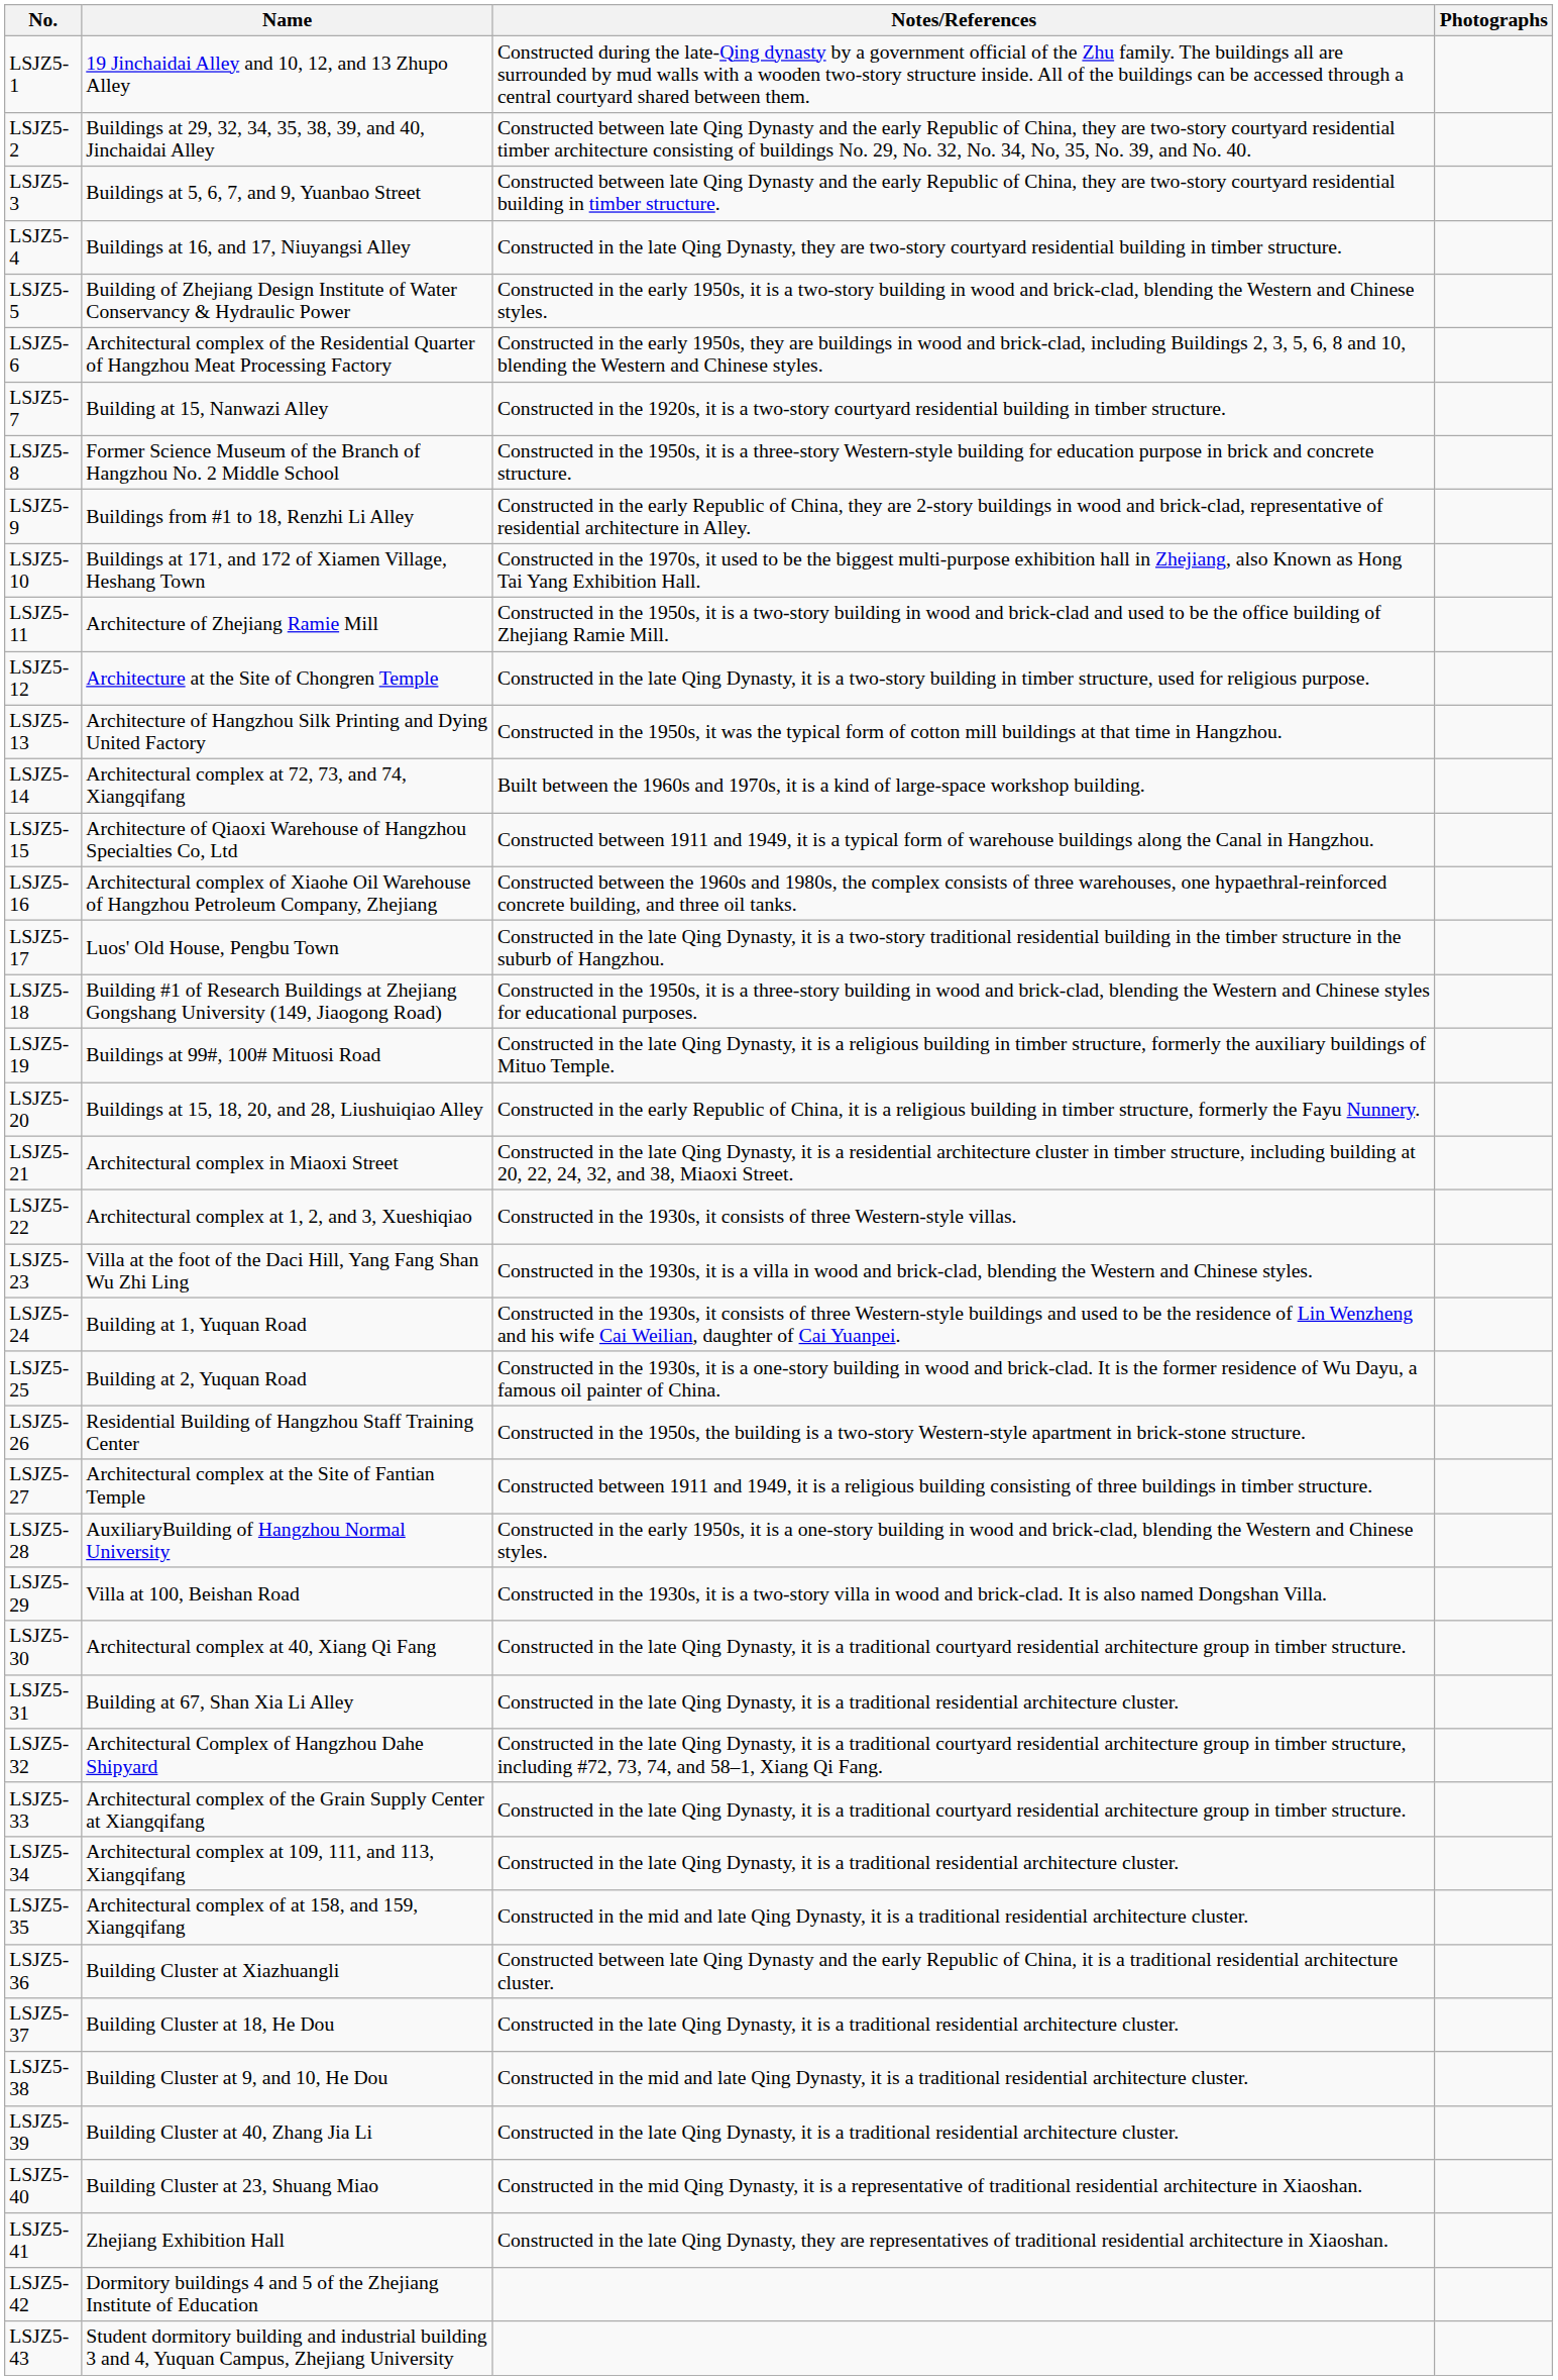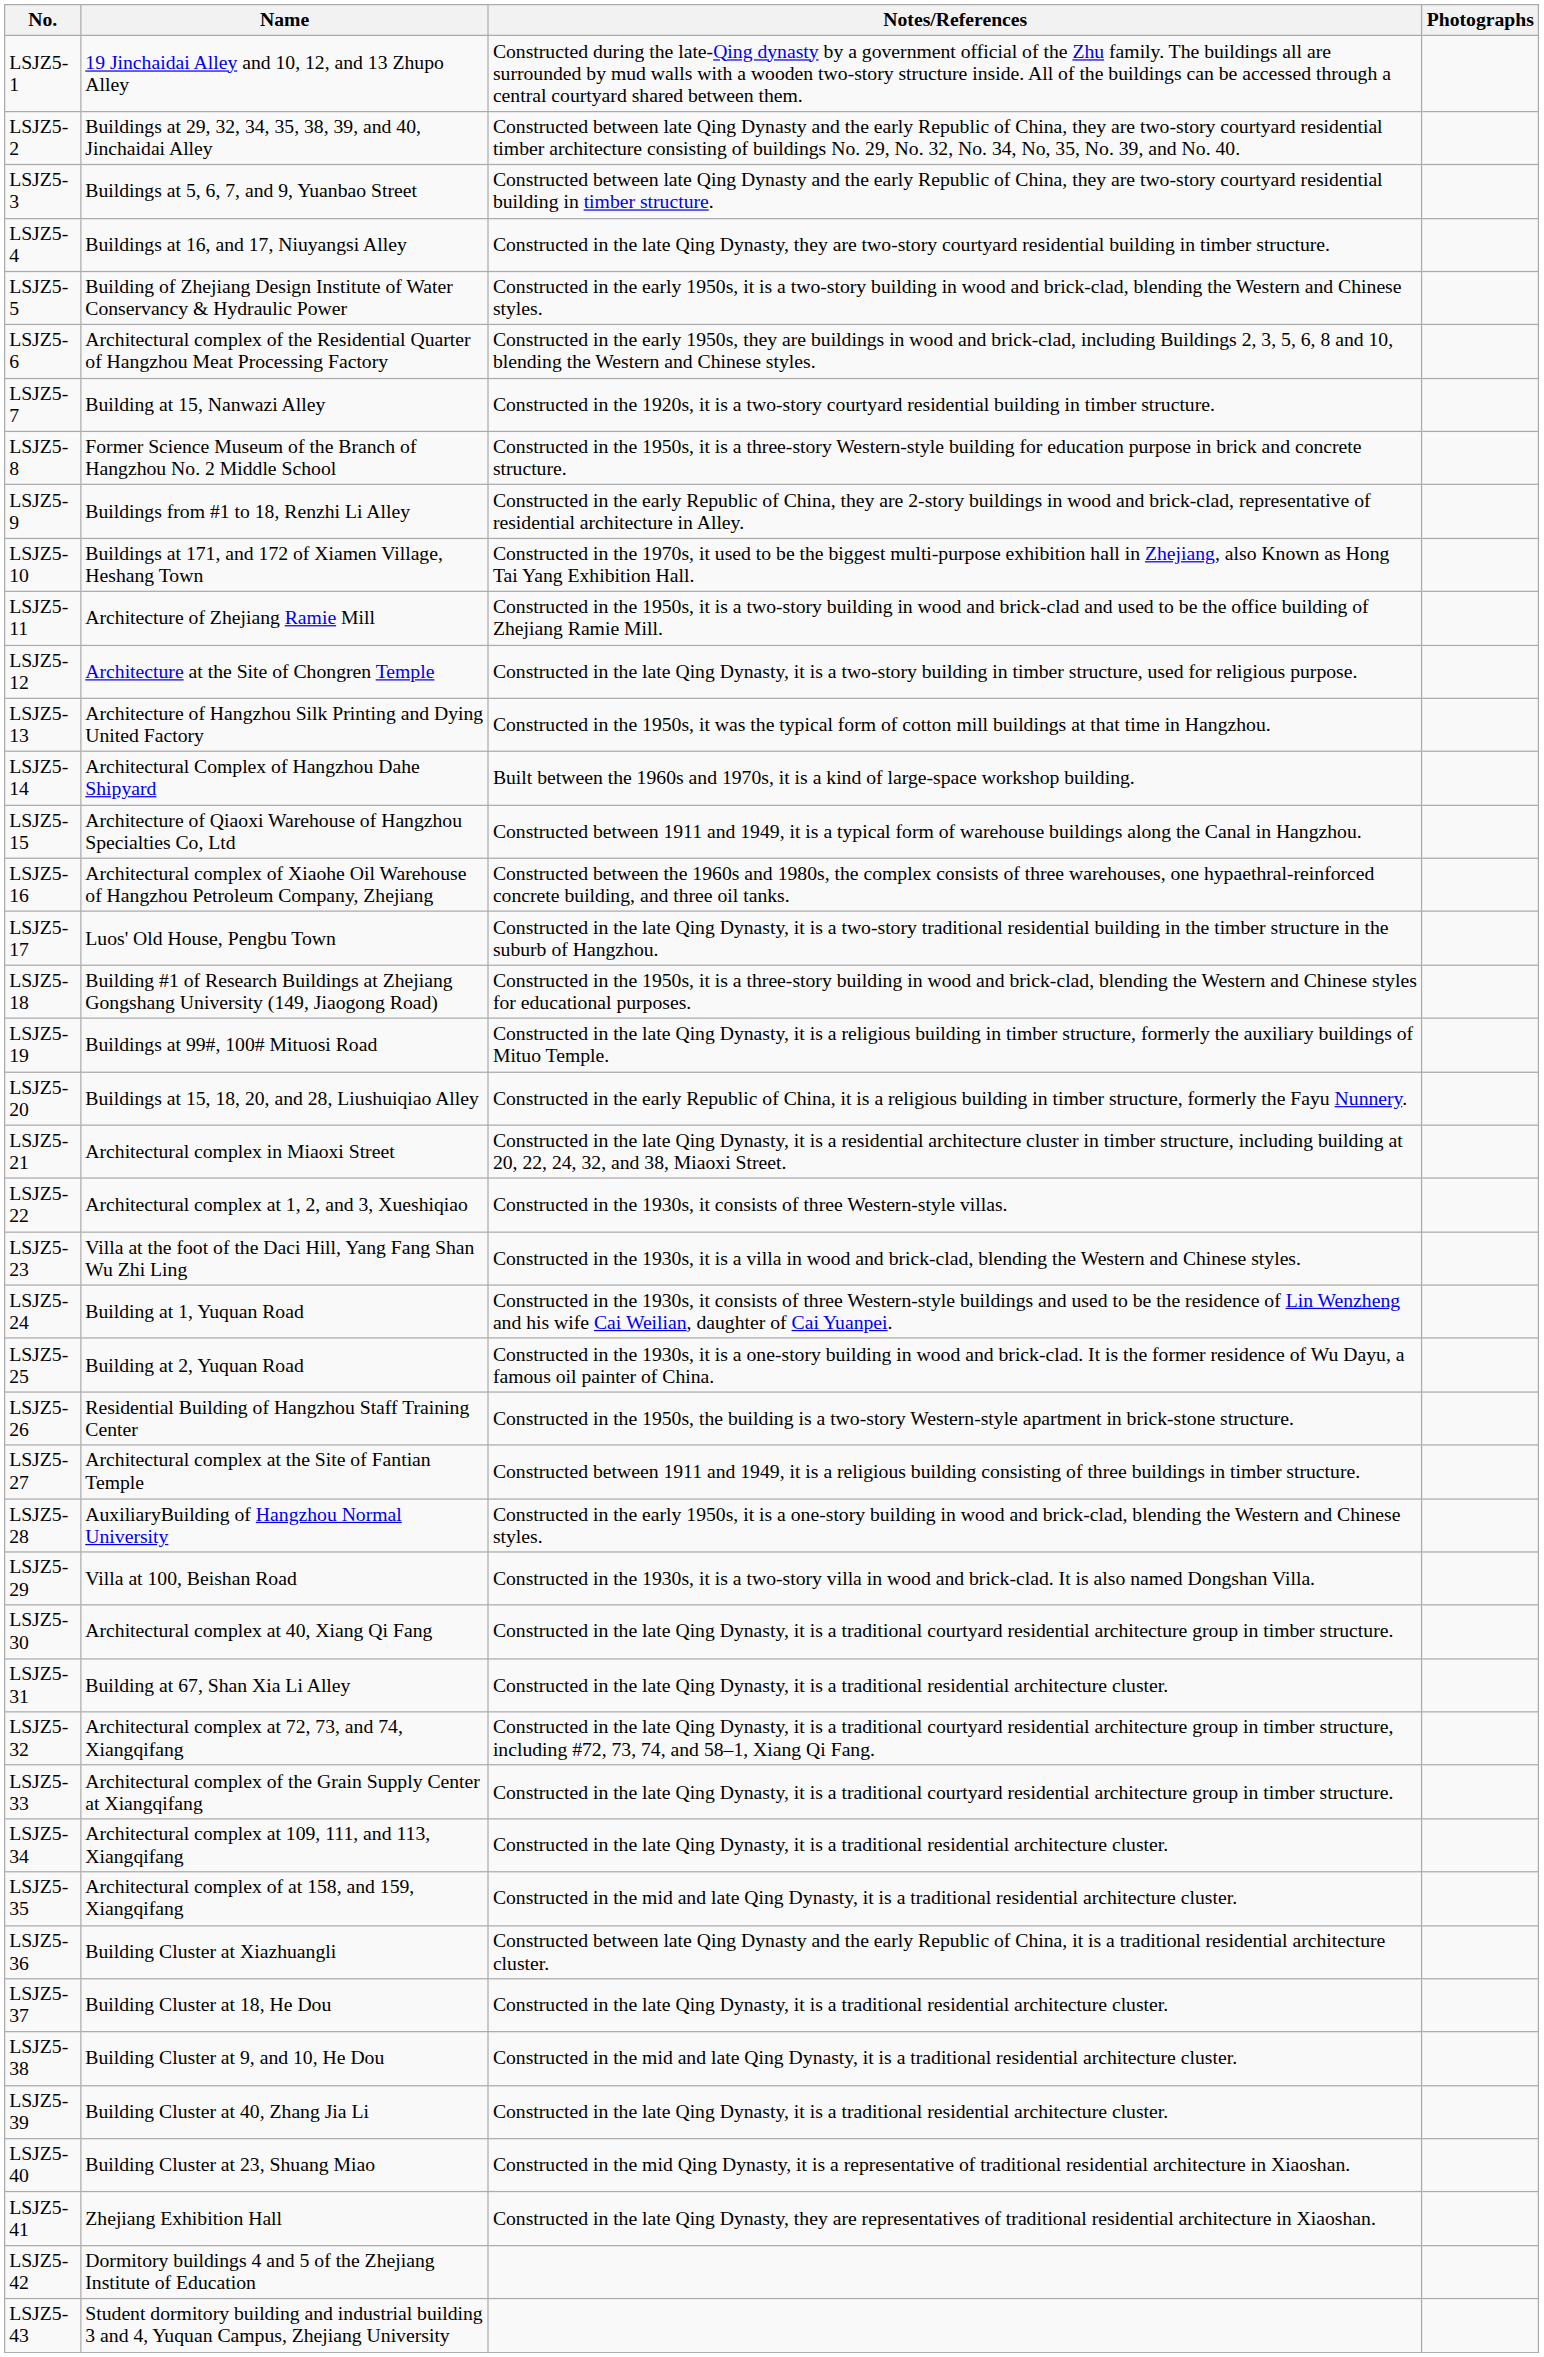 <table class="wikitable" border="1">
 <tr>
 <th>No.</th>
 <th>Name</th>
 <th>Notes/References</th>
 <th>Photographs</th>
 </tr>
 <tr>
 <td>LSJZ5-1</td>
 <td><a href='#'>19 Jinchaidai Alley</a> and 10, 12, and 13 Zhupo Alley</td>
 <td>Constructed during the late-<a href='#'>Qing dynasty</a> by a government official of the <a href='#'>Zhu</a> family. The buildings all are surrounded by mud walls with a wooden two-story structure inside. All of the buildings can be accessed through a central courtyard shared between them.</td>
 <td></td>
 </tr>
 <tr>
 <td>LSJZ5-2</td>
 <td>Buildings at 29, 32, 34, 35, 38, 39, and 40, Jinchaidai Alley</td>
 <td>Constructed between late Qing Dynasty and the early Republic of China, they are two-story courtyard residential timber architecture consisting of buildings No. 29, No. 32, No. 34, No, 35, No. 39, and No. 40.</td>
 <td></td>
 </tr>
 <tr>
 <td>LSJZ5-3</td>
 <td>Buildings at 5, 6, 7, and 9, Yuanbao Street</td>
 <td>Constructed between late Qing Dynasty and the early Republic of China, they are two-story courtyard residential building in <a href='#'>timber structure</a>.</td>
 <td></td>
 </tr>
 <tr>
 <td>LSJZ5-4</td>
 <td>Buildings at 16, and 17, Niuyangsi Alley</td>
 <td>Constructed in the late Qing Dynasty, they are two-story courtyard residential building in timber structure.</td>
 <td></td>
 </tr>
 <tr>
 <td>LSJZ5-5</td>
 <td>Building of Zhejiang Design Institute of Water Conservancy & Hydraulic Power</td>
 <td>Constructed in the early 1950s, it is a two-story building in wood and brick-clad, blending the Western and Chinese styles.</td>
 <td></td>
 </tr>
 <tr>
 <td>LSJZ5-6</td>
 <td>Architectural complex of the Residential Quarter of Hangzhou Meat Processing Factory</td>
 <td>Constructed in the early 1950s, they are buildings in wood and brick-clad, including Buildings 2, 3, 5, 6, 8 and 10, blending the Western and Chinese styles.</td>
 <td></td>
 </tr>
 <tr>
 <td>LSJZ5-7</td>
 <td>Building at 15, Nanwazi Alley</td>
 <td>Constructed in the 1920s, it is a two-story courtyard residential building in timber structure.</td>
 <td></td>
 </tr>
 <tr>
 <td>LSJZ5-8</td>
 <td>Former Science Museum of the Branch of Hangzhou No. 2 Middle School</td>
 <td>Constructed in the 1950s, it is a three-story Western-style building for education purpose in brick and concrete structure.</td>
 <td></td>
 </tr>
 <tr>
 <td>LSJZ5-9</td>
 <td>Buildings from #1 to 18, Renzhi Li Alley</td>
 <td>Constructed in the early Republic of China, they are 2-story buildings in wood and brick-clad, representative of residential architecture in Alley.</td>
 <td></td>
 </tr>
 <tr>
 <td>LSJZ5-10</td>
 <td>Buildings at 171, and 172 of Xiamen Village, Heshang Town</td>
 <td>Constructed in the 1970s, it used to be the biggest multi-purpose exhibition hall in <a href='#'>Zhejiang</a>, also Known as Hong Tai Yang Exhibition Hall.</td>
 <td></td>
 </tr>
 <tr>
 <td>LSJZ5-11</td>
 <td>Architecture of Zhejiang <a href='#'>Ramie</a> Mill</td>
 <td>Constructed in the 1950s, it is a two-story building in wood and brick-clad and used to be the office building of Zhejiang Ramie Mill.</td>
 <td></td>
 </tr>
 <tr>
 <td>LSJZ5-12</td>
 <td><a href='#'>Architecture</a> at the Site of Chongren <a href='#'>Temple</a></td>
 <td>Constructed in the late Qing Dynasty, it is a two-story building in timber structure, used for religious purpose.</td>
 <td></td>
 </tr>
 <tr>
 <td>LSJZ5-13</td>
 <td>Architecture of Hangzhou Silk Printing and Dying United Factory</td>
 <td>Constructed in the 1950s, it was the typical form of cotton mill buildings at that time in Hangzhou.</td>
 <td></td>
 </tr>
 <tr>
 <td>LSJZ5-14</td>
-<td>Architectural complex at 72, 73, and 74, Xiangqifang</td>
+<td>Architectural Complex of Hangzhou Dahe <a href='#'>Shipyard</a></td>
 <td>Built between the 1960s and 1970s, it is a kind of large-space workshop building.</td>
 <td></td>
 </tr>
 <tr>
 <td>LSJZ5-15</td>
 <td>Architecture of Qiaoxi Warehouse of Hangzhou Specialties Co, Ltd</td>
 <td>Constructed between 1911 and 1949, it is a typical form of warehouse buildings along the Canal in Hangzhou.</td>
 <td></td>
 </tr>
 <tr>
 <td>LSJZ5-16</td>
 <td>Architectural complex of Xiaohe Oil Warehouse of Hangzhou Petroleum Company, Zhejiang</td>
 <td>Constructed between the 1960s and 1980s, the complex consists of three warehouses, one hypaethral-reinforced concrete building, and three oil tanks.</td>
 <td></td>
 </tr>
 <tr>
 <td>LSJZ5-17</td>
 <td>Luos' Old House, Pengbu Town</td>
 <td>Constructed in the late Qing Dynasty, it is a two-story traditional residential building in the timber structure in the suburb of Hangzhou.</td>
 <td></td>
 </tr>
 <tr>
 <td>LSJZ5-18</td>
 <td>Building #1 of Research Buildings at Zhejiang Gongshang University (149, Jiaogong Road)</td>
 <td>Constructed in the 1950s, it is a three-story building in wood and brick-clad, blending the Western and Chinese styles for educational purposes.</td>
 <td></td>
 </tr>
 <tr>
 <td>LSJZ5-19</td>
 <td>Buildings at 99#, 100# Mituosi Road</td>
 <td>Constructed in the late Qing Dynasty, it is a religious building in timber structure, formerly the auxiliary buildings of Mituo Temple.</td>
 <td></td>
 </tr>
 <tr>
 <td>LSJZ5-20</td>
 <td>Buildings at 15, 18, 20, and 28, Liushuiqiao Alley</td>
 <td>Constructed in the early Republic of China, it is a religious building in timber structure, formerly the Fayu <a href='#'>Nunnery</a>.</td>
 <td></td>
 </tr>
 <tr>
 <td>LSJZ5-21</td>
 <td>Architectural complex in Miaoxi Street</td>
 <td>Constructed in the late Qing Dynasty, it is a residential architecture cluster in timber structure, including building at 20, 22, 24, 32, and 38, Miaoxi Street.</td>
 <td></td>
 </tr>
 <tr>
 <td>LSJZ5-22</td>
 <td>Architectural complex at 1, 2, and 3, Xueshiqiao</td>
 <td>Constructed in the 1930s, it consists of three Western-style villas.</td>
 <td></td>
 </tr>
 <tr>
 <td>LSJZ5-23</td>
 <td>Villa at the foot of the Daci Hill, Yang Fang Shan Wu Zhi Ling</td>
 <td>Constructed in the 1930s, it is a villa in wood and brick-clad, blending the Western and Chinese styles.</td>
 <td></td>
 </tr>
 <tr>
 <td>LSJZ5-24</td>
 <td>Building at 1, Yuquan Road</td>
 <td>Constructed in the 1930s, it consists of three Western-style buildings and used to be the residence of <a href='#'>Lin Wenzheng</a> and his wife <a href='#'>Cai Weilian</a>, daughter of <a href='#'>Cai Yuanpei</a>.</td>
 <td></td>
 </tr>
 <tr>
 <td>LSJZ5-25</td>
 <td>Building at 2, Yuquan Road</td>
 <td>Constructed in the 1930s, it is a one-story building in wood and brick-clad. It is the former residence of Wu Dayu, a famous oil painter of China.</td>
 <td></td>
 </tr>
 <tr>
 <td>LSJZ5-26</td>
 <td>Residential Building of Hangzhou Staff Training Center</td>
 <td>Constructed in the 1950s, the building is a two-story Western-style apartment in brick-stone structure.</td>
 <td></td>
 </tr>
 <tr>
 <td>LSJZ5-27</td>
 <td>Architectural complex at the Site of Fantian Temple</td>
 <td>Constructed between 1911 and 1949, it is a religious building consisting of three buildings in timber structure.</td>
 <td></td>
 </tr>
 <tr>
 <td>LSJZ5-28</td>
 <td>AuxiliaryBuilding of <a href='#'>Hangzhou Normal University</a></td>
 <td>Constructed in the early 1950s, it is a one-story building in wood and brick-clad, blending the Western and Chinese styles.</td>
 <td></td>
 </tr>
 <tr>
 <td>LSJZ5-29</td>
 <td>Villa at 100, Beishan Road</td>
 <td>Constructed in the 1930s, it is a two-story villa in wood and brick-clad. It is also named Dongshan Villa.</td>
 <td></td>
 </tr>
 <tr>
 <td>LSJZ5-30</td>
 <td>Architectural complex at 40, Xiang Qi Fang</td>
 <td>Constructed in the late Qing Dynasty, it is a traditional courtyard residential architecture group in timber structure.</td>
 <td></td>
 </tr>
 <tr>
 <td>LSJZ5-31</td>
 <td>Building at 67, Shan Xia Li Alley</td>
 <td>Constructed in the late Qing Dynasty, it is a traditional residential architecture cluster.</td>
 <td></td>
 </tr>
 <tr>
 <td>LSJZ5-32</td>
-<td>Architectural Complex of Hangzhou Dahe <a href='#'>Shipyard</a></td>
+<td>Architectural complex at 72, 73, and 74, Xiangqifang</td>
 <td>Constructed in the late Qing Dynasty, it is a traditional courtyard residential architecture group in timber structure, including #72, 73, 74, and 58–1, Xiang Qi Fang.</td>
 <td></td>
 </tr>
 <tr>
 <td>LSJZ5-33</td>
 <td>Architectural complex of the Grain Supply Center at Xiangqifang</td>
 <td>Constructed in the late Qing Dynasty, it is a traditional courtyard residential architecture group in timber structure.</td>
 <td></td>
 </tr>
 <tr>
 <td>LSJZ5-34</td>
 <td>Architectural complex at 109, 111, and 113, Xiangqifang</td>
 <td>Constructed in the late Qing Dynasty, it is a traditional residential architecture cluster.</td>
 <td></td>
 </tr>
 <tr>
 <td>LSJZ5-35</td>
 <td>Architectural complex of at 158, and 159, Xiangqifang</td>
 <td>Constructed in the mid and late Qing Dynasty, it is a traditional residential architecture cluster.</td>
 <td></td>
 </tr>
 <tr>
 <td>LSJZ5-36</td>
 <td>Building Cluster at Xiazhuangli</td>
 <td>Constructed between late Qing Dynasty and the early Republic of China, it is a traditional residential architecture cluster.</td>
 <td></td>
 </tr>
 <tr>
 <td>LSJZ5-37</td>
 <td>Building Cluster at 18, He Dou</td>
 <td>Constructed in the late Qing Dynasty, it is a traditional residential architecture cluster.</td>
 <td></td>
 </tr>
 <tr>
 <td>LSJZ5-38</td>
 <td>Building Cluster at 9, and 10, He Dou</td>
 <td>Constructed in the mid and late Qing Dynasty, it is a traditional residential architecture cluster.</td>
 <td></td>
 </tr>
 <tr>
 <td>LSJZ5-39</td>
 <td>Building Cluster at 40, Zhang Jia Li</td>
 <td>Constructed in the late Qing Dynasty, it is a traditional residential architecture cluster.</td>
 <td></td>
 </tr>
 <tr>
 <td>LSJZ5-40</td>
 <td>Building Cluster at 23, Shuang Miao</td>
 <td>Constructed in the mid Qing Dynasty, it is a representative of traditional residential architecture in Xiaoshan.</td>
 <td></td>
 </tr>
 <tr>
 <td>LSJZ5-41</td>
 <td>Zhejiang Exhibition Hall</td>
 <td>Constructed in the late Qing Dynasty, they are representatives of traditional residential architecture in Xiaoshan.</td>
 <td></td>
 </tr>
 <tr>
 <td>LSJZ5-42</td>
 <td>Dormitory buildings 4 and 5 of the Zhejiang Institute of Education</td>
 <td></td>
 <td></td>
 </tr>
 <tr>
 <td>LSJZ5-43</td>
 <td>Student dormitory building and industrial building 3 and 4, Yuquan Campus, Zhejiang University</td>
 <td></td>
 <td></td>
 </tr>
 </table>
